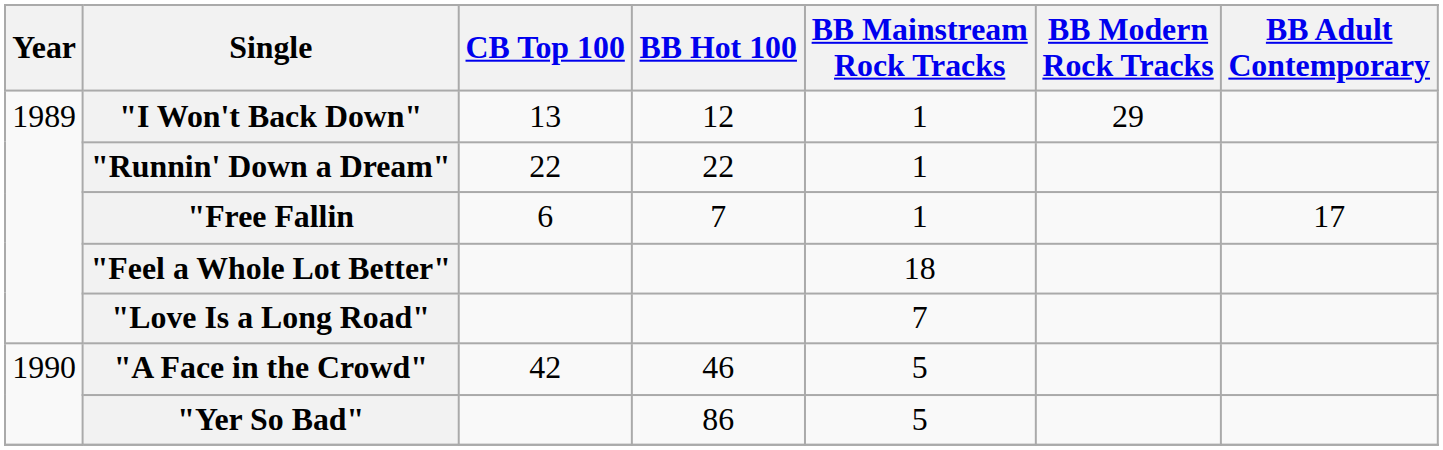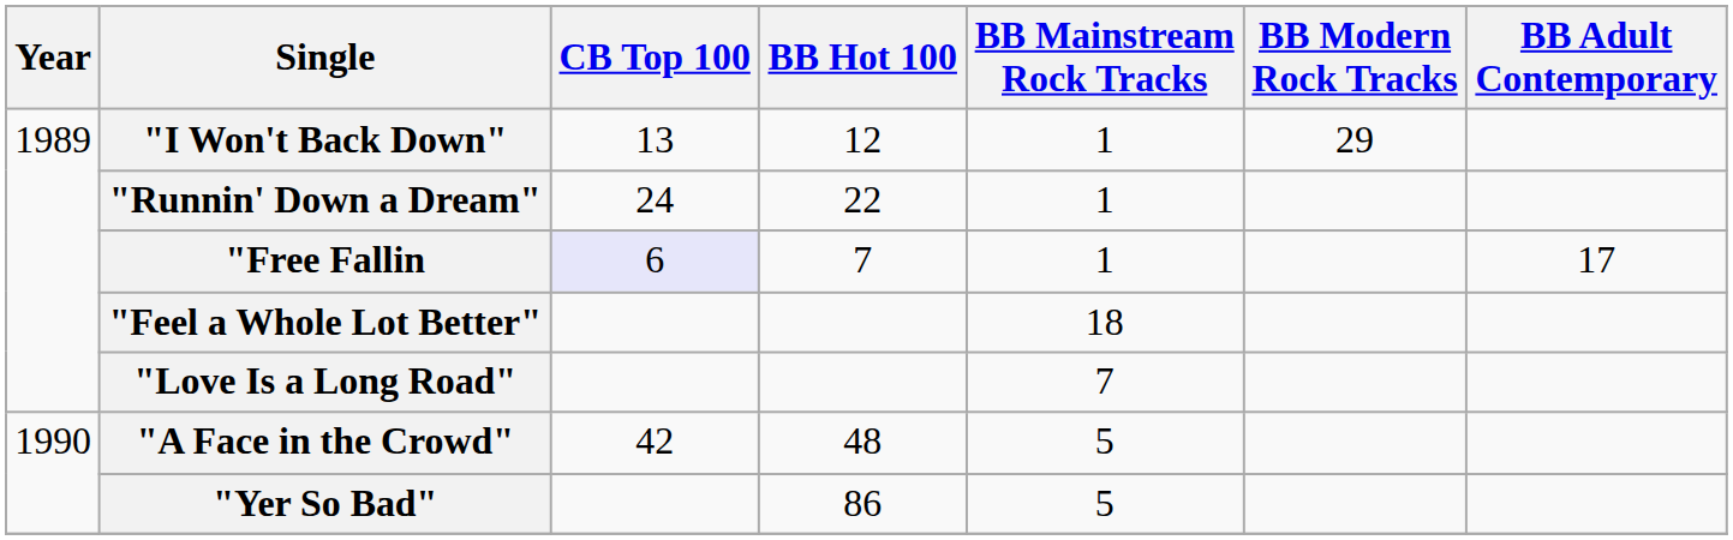 <table class="wikitable plainrowheaders" style="text-align:center;">
 <tr>
 <th scope="col" rowspan=2>Year</th>
 <th scope="col" rowspan=2>Single</th>
 </tr>
 <tr>
 <th scope="col"><a href='#'>CB Top 100</a></th>
 <th scope="col"><a href='#'>BB Hot 100</a></th>
 <th scope="col"><a href='#'>BB Mainstream<br> Rock Tracks</a></th>
 <th scope="col"><a href='#'>BB Modern<br>Rock Tracks</a></th>
 <th scope="col"><a href='#'>BB Adult<br>Contemporary</a></th>
 </tr>
 <tr>
 <td rowspan=5 valign="top">1989</td>
 <th scope="row" align="left">"I Won't Back Down"</th>
 <td>13</td>
 <td>12</td>
 <td>1</td>
 <td>29</td>
 <td></td>
 </tr>
 <tr>
 <th scope="row">"Runnin' Down a Dream"</th>
-<td>22</td>
+<td>24</td>
 <td>22</td>
 <td>1</td>
 <td></td>
 <td></td>
 </tr>
 <tr>
 <th scope="row">"Free Fallin</th>
-<td>6</td>
+<td style="background: lavender;">6</td>
 <td>7</td>
 <td>1</td>
 <td></td>
 <td>17</td>
 </tr>
 <tr>
 <th scope="row">"Feel a Whole Lot Better"</th>
 <td></td>
 <td></td>
 <td>18</td>
 <td></td>
 <td></td>
 </tr>
 <tr>
 <th scope="row">"Love Is a Long Road"</th>
 <td></td>
 <td></td>
 <td>7</td>
 <td></td>
 <td></td>
 </tr>
 <tr>
 <td rowspan=2 valign="top">1990</td>
 <th scope="row">"A Face in the Crowd"</th>
 <td>42</td>
-<td>46</td>
+<td>48</td>
 <td>5</td>
 <td></td>
 <td></td>
 </tr>
 <tr>
 <th scope="row">"Yer So Bad"</th>
 <td></td>
 <td>86</td>
 <td>5</td>
 <td></td>
 <td></td>
 </tr>
 <tr>
 </tr>
 </table>
